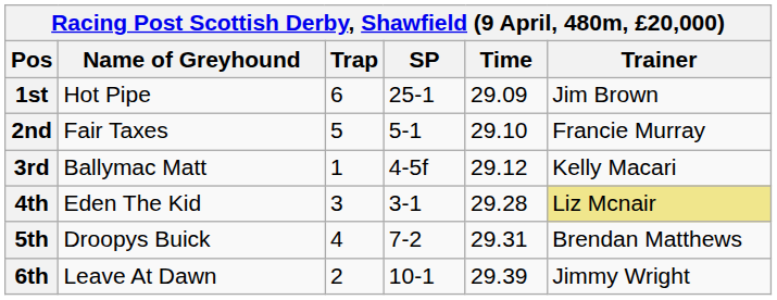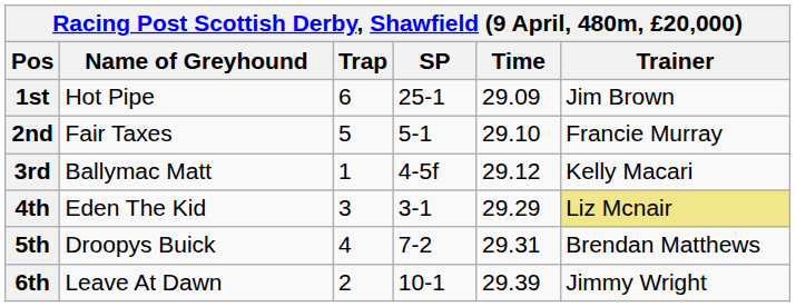 <table class="wikitable">
 <tr>
 <th colspan="6"><a href='#'>Racing Post Scottish Derby</a>, <a href='#'>Shawfield</a> (9 April, 480m, £20,000)</th>
 </tr>
 <tr>
 <th width=30>Pos</th>
 <th width=180>Name of Greyhound</th>
 <th width=30>Trap</th>
 <th width=50>SP</th>
 <th width=50>Time</th>
 <th width=150>Trainer</th>
 </tr>
 <tr>
 <th>1st</th>
 <td>Hot Pipe</td>
 <td>6</td>
 <td>25-1</td>
 <td>29.09</td>
 <td>Jim Brown</td>
 </tr>
 <tr>
 <th>2nd</th>
 <td>Fair Taxes</td>
 <td>5</td>
 <td>5-1</td>
 <td>29.10</td>
 <td>Francie Murray</td>
 </tr>
 <tr>
 <th>3rd</th>
 <td>Ballymac Matt</td>
 <td>1</td>
 <td>4-5f</td>
 <td>29.12</td>
 <td>Kelly Macari</td>
 </tr>
 <tr>
 <th>4th</th>
 <td>Eden The Kid</td>
 <td>3</td>
 <td>3-1</td>
-<td>29.28</td>
+<td>29.29</td>
 <td style="background: khaki;">Liz Mcnair</td>
 </tr>
 <tr>
 <th>5th</th>
 <td>Droopys Buick</td>
 <td>4</td>
 <td>7-2</td>
 <td>29.31</td>
 <td>Brendan Matthews</td>
 </tr>
 <tr>
 <th>6th</th>
 <td>Leave At Dawn</td>
 <td>2</td>
 <td>10-1</td>
 <td>29.39</td>
 <td>Jimmy Wright</td>
 </tr>
 </table>
